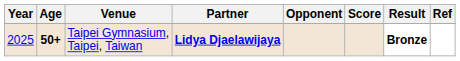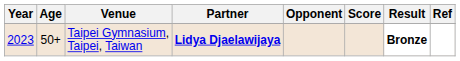 <table class="sortable wikitable" style="font-size: 90%;">
 <tr>
 <th>Year</th>
 <th>Age</th>
 <th>Venue</th>
 <th>Partner</th>
 <th>Opponent</th>
 <th>Score</th>
 <th>Result</th>
 <th>Ref</th>
 </tr>
 <tr>
 </tr>
 <tr style="background:#F3E6D7">
-<td align="center"><a href='#'>2025</a></td>
-<td align="center"><strong>50+</strong></td>
+<td align="center"><a href='#'>2023</a></td>
+<td align="center">50+</td>
 <td align="left"><a href='#'>Taipei Gymnasium</a>,<br> <a href='#'>Taipei</a>, <a href='#'>Taiwan</a></td>
 <td align="left"><strong> <a href='#'>Lidya Djaelawijaya</a></strong></td>
 <td align="left"> <br></td>
 <td align="left"></td>
 <td style="text-align:left; background:white"> <strong>Bronze</strong></td>
 <td style="text-align:center; background:white"></td>
 </tr>
 </table>
